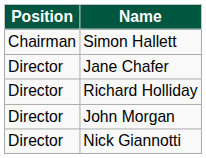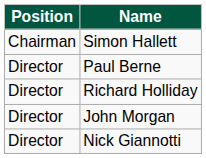 <table class="wikitable">
 <tr>
 <th style="background-color:#00563F; color:white; border:1px solid silver;" scope="col">Position</th>
 <th style="background-color:#00563F; color:white; border:1px solid silver;" scope="col">Name</th>
 </tr>
 <tr>
 <td>Chairman</td>
 <td> Simon Hallett</td>
 </tr>
 <tr>
 <td>Director</td>
-<td> Jane Chafer</td>
+<td> Paul Berne</td>
 </tr>
 <tr>
 <td>Director</td>
 <td> Richard Holliday</td>
 </tr>
 <tr>
 <td>Director</td>
 <td> John Morgan</td>
 </tr>
 <tr>
 <td>Director</td>
 <td> Nick Giannotti</td>
 </tr>
 </table>
